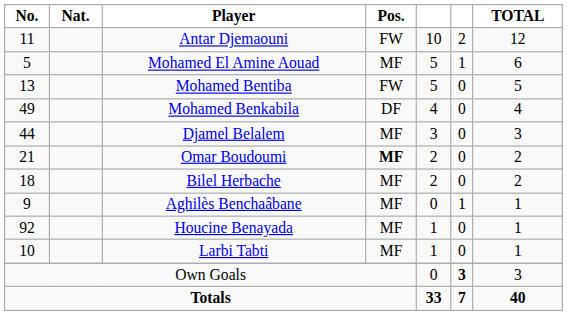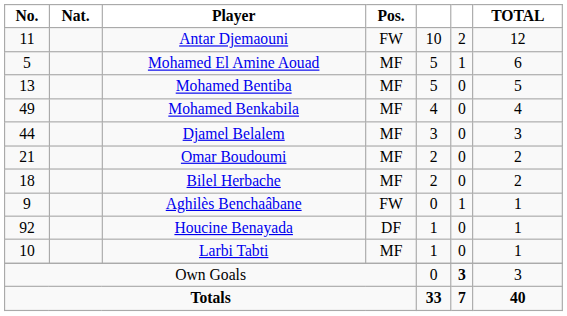 <table class="wikitable sortable alternance"  style="font-size:85%; text-align:center; line-height:14px; width:55%;">
 <tr>
 <th style="background:white; color:black; text-align:center;">No.</th>
 <th style="background:white; color:black; text-align:center;">Nat.</th>
 <th style="background:white; color:black; text-align:center;">Player</th>
 <th style="background:white; color:black; text-align:center;">Pos.</th>
 <th style="background:white; color:black; text-align:center;"></th>
 <th style="background:white; color:black; text-align:center;"></th>
 <th style="background:white; color:black; text-align:center;">TOTAL</th>
 </tr>
 <tr>
 <td>11</td>
 <td></td>
 <td><a href='#'>Antar Djemaouni</a></td>
 <td>FW</td>
 <td>10</td>
 <td>2</td>
 <td>12</td>
 </tr>
 <tr>
 <td>5</td>
 <td></td>
 <td><a href='#'>Mohamed El Amine Aouad</a></td>
 <td>MF</td>
 <td>5</td>
 <td>1</td>
 <td>6</td>
 </tr>
 <tr>
 <td>13</td>
 <td></td>
 <td><a href='#'>Mohamed Bentiba</a></td>
-<td>FW</td>
+<td>MF</td>
 <td>5</td>
 <td>0</td>
 <td>5</td>
 </tr>
 <tr>
 <td>49</td>
 <td></td>
 <td><a href='#'>Mohamed Benkabila</a></td>
-<td>DF</td>
+<td>MF</td>
 <td>4</td>
 <td>0</td>
 <td>4</td>
 </tr>
 <tr>
 <td>44</td>
 <td></td>
 <td><a href='#'>Djamel Belalem</a></td>
 <td>MF</td>
 <td>3</td>
 <td>0</td>
 <td>3</td>
 </tr>
 <tr>
 <td>21</td>
 <td></td>
 <td><a href='#'>Omar Boudoumi</a></td>
-<td><strong>MF</strong></td>
+<td>MF</td>
 <td>2</td>
 <td>0</td>
 <td>2</td>
 </tr>
 <tr>
 <td>18</td>
 <td></td>
 <td><a href='#'>Bilel Herbache</a></td>
 <td>MF</td>
 <td>2</td>
 <td>0</td>
 <td>2</td>
 </tr>
 <tr>
 <td>9</td>
 <td></td>
 <td><a href='#'>Aghilès Benchaâbane</a></td>
-<td>MF</td>
+<td>FW</td>
 <td>0</td>
 <td>1</td>
 <td>1</td>
 </tr>
 <tr>
 <td>92</td>
 <td></td>
 <td><a href='#'>Houcine Benayada</a></td>
-<td>MF</td>
+<td>DF</td>
 <td>1</td>
 <td>0</td>
 <td>1</td>
 </tr>
 <tr>
 <td>10</td>
 <td></td>
 <td><a href='#'>Larbi Tabti</a></td>
 <td>MF</td>
 <td>1</td>
 <td>0</td>
 <td>1</td>
 </tr>
 <tr>
 </tr>
 <tr class="sortbottom">
 <td colspan="4">Own Goals</td>
 <td>0</td>
 <td><strong>3</strong></td>
 <td>3</td>
 </tr>
 <tr class="sortbottom">
 <td colspan="4"><strong>Totals</strong></td>
 <td><strong>33</strong></td>
 <td><strong>7</strong></td>
 <td><strong>40</strong></td>
 </tr>
 </table>
